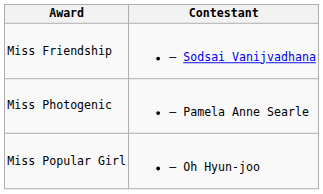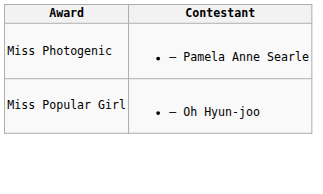 <table class="wikitable sortable unsortable" style="font-size: 95%;">
 <tr>
 <th>Award</th>
 <th>Contestant</th>
-</tr>
-<tr>
-<td>Miss Friendship</td>
-<td><br><ul><li> – <a href='#'>Sodsai Vanijvadhana</a></li></ul></td>
 </tr>
 <tr>
 <td>Miss Photogenic</td>
 <td><br><ul><li> – Pamela Anne Searle</li></ul></td>
 </tr>
 <tr>
 <td>Miss Popular Girl</td>
 <td><br><ul><li> – Oh Hyun-joo</li></ul></td>
 </tr>
 </table>
